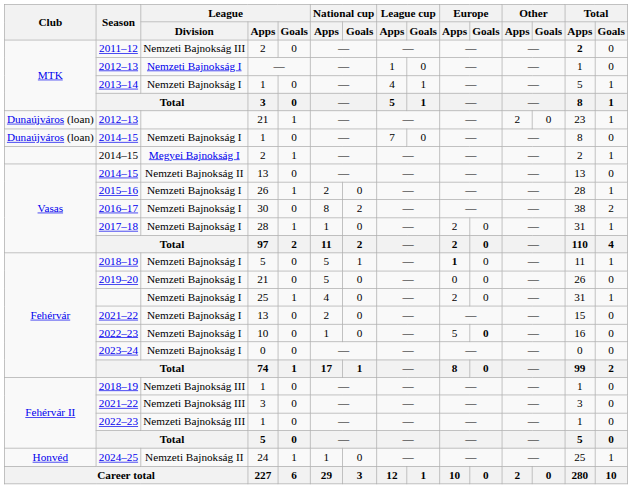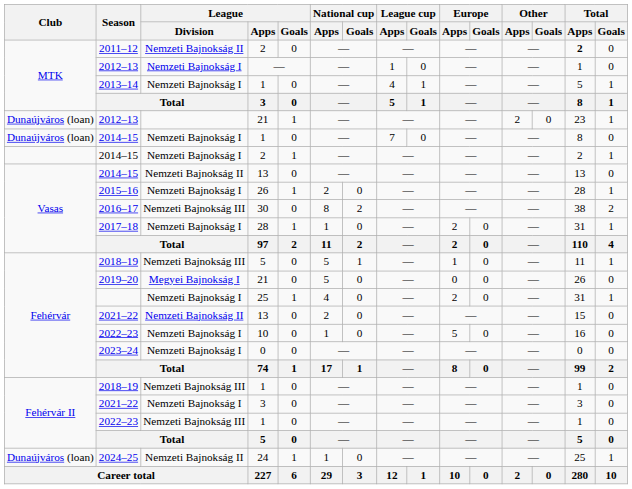 <table class="wikitable" style="text-align: center;">
 <tr>
 <th rowspan="2">Club</th>
 <th rowspan="2">Season</th>
 <th colspan="3">League</th>
 <th colspan="2">National cup</th>
 <th colspan="2">League cup</th>
 <th colspan="2">Europe</th>
 <th colspan="2">Other</th>
 <th colspan="2">Total</th>
 </tr>
 <tr>
 <th>Division</th>
 <th>Apps</th>
 <th>Goals</th>
 <th>Apps</th>
 <th>Goals</th>
 <th>Apps</th>
 <th>Goals</th>
 <th>Apps</th>
 <th>Goals</th>
 <th>Apps</th>
 <th>Goals</th>
 <th>Apps</th>
 <th>Goals</th>
 </tr>
 <tr>
 <td rowspan="4"><a href='#'>MTK</a></td>
 <td><a href='#'>2011–12</a></td>
-<td>Nemzeti Bajnokság III</td>
+<td><a href='#'>Nemzeti Bajnokság II</a></td>
 <td>2</td>
 <td>0</td>
 <td colspan="2">—</td>
 <td colspan="2">—</td>
 <td colspan="2">—</td>
 <td colspan="2">—</td>
 <td><strong>2</strong></td>
 <td>0</td>
 </tr>
 <tr>
 <td><a href='#'>2012–13</a></td>
 <td><a href='#'>Nemzeti Bajnokság I</a></td>
 <td colspan="2">—</td>
 <td colspan="2">—</td>
 <td>1</td>
 <td>0</td>
 <td colspan="2">—</td>
 <td colspan="2">—</td>
 <td>1</td>
 <td>0</td>
 </tr>
 <tr>
 <td><a href='#'>2013–14</a></td>
 <td>Nemzeti Bajnokság I</td>
 <td>1</td>
 <td>0</td>
 <td colspan="2">—</td>
 <td>4</td>
 <td>1</td>
 <td colspan="2">—</td>
 <td colspan="2">—</td>
 <td>5</td>
 <td>1</td>
 </tr>
 <tr>
 <th colspan="2">Total</th>
 <th>3</th>
 <th>0</th>
 <th colspan="2">—</th>
 <th>5</th>
 <th>1</th>
 <th colspan="2">—</th>
 <th colspan="2">—</th>
 <th>8</th>
 <th>1</th>
 </tr>
 <tr>
 <td><a href='#'>Dunaújváros</a> (loan)</td>
 <td><a href='#'>2012–13</a></td>
 <td></td>
 <td>21</td>
 <td>1</td>
 <td colspan="2">—</td>
 <td colspan="2">—</td>
 <td colspan="2">—</td>
 <td>2</td>
 <td>0</td>
 <td>23</td>
 <td>1</td>
 </tr>
 <tr>
 <td><a href='#'>Dunaújváros</a> (loan)</td>
 <td><a href='#'>2014–15</a></td>
 <td>Nemzeti Bajnokság I</td>
 <td>1</td>
 <td>0</td>
 <td colspan="2">—</td>
 <td>7</td>
 <td>0</td>
 <td colspan="2">—</td>
 <td colspan="2">—</td>
 <td>8</td>
 <td>0</td>
 </tr>
 <tr>
 <td></td>
 <td>2014–15</td>
-<td><a href='#'>Megyei Bajnokság I</a></td>
+<td>Nemzeti Bajnokság I</td>
 <td>2</td>
 <td>1</td>
 <td colspan="2">—</td>
 <td colspan="2">—</td>
 <td colspan="2">—</td>
 <td colspan="2">—</td>
 <td>2</td>
 <td>1</td>
 </tr>
 <tr>
 <td rowspan="5"><a href='#'>Vasas</a></td>
 <td><a href='#'>2014–15</a></td>
 <td>Nemzeti Bajnokság II</td>
 <td>13</td>
 <td>0</td>
 <td colspan="2">—</td>
 <td colspan="2">—</td>
 <td colspan="2">—</td>
 <td colspan="2">—</td>
 <td>13</td>
 <td>0</td>
 </tr>
 <tr>
 <td><a href='#'>2015–16</a></td>
 <td>Nemzeti Bajnokság I</td>
 <td>26</td>
 <td>1</td>
 <td>2</td>
 <td>0</td>
 <td colspan="2">—</td>
 <td colspan="2">—</td>
 <td colspan="2">—</td>
 <td>28</td>
 <td>1</td>
 </tr>
 <tr>
 <td><a href='#'>2016–17</a></td>
-<td>Nemzeti Bajnokság I</td>
+<td>Nemzeti Bajnokság III</td>
 <td>30</td>
 <td>0</td>
 <td>8</td>
 <td>2</td>
 <td colspan="2">—</td>
 <td colspan="2">—</td>
 <td colspan="2">—</td>
 <td>38</td>
 <td>2</td>
 </tr>
 <tr>
 <td><a href='#'>2017–18</a></td>
 <td>Nemzeti Bajnokság I</td>
 <td>28</td>
 <td>1</td>
 <td>1</td>
 <td>0</td>
 <td colspan="2">—</td>
 <td>2</td>
 <td>0</td>
 <td colspan="2">—</td>
 <td>31</td>
 <td>1</td>
 </tr>
 <tr>
 <th colspan="2">Total</th>
 <th>97</th>
 <th>2</th>
 <th>11</th>
 <th>2</th>
 <th colspan="2">—</th>
 <th>2</th>
 <th>0</th>
 <th colspan="2">—</th>
 <th>110</th>
 <th>4</th>
 </tr>
 <tr>
 <td rowspan="7"><a href='#'>Fehérvár</a></td>
 <td><a href='#'>2018–19</a></td>
-<td>Nemzeti Bajnokság I</td>
+<td>Nemzeti Bajnokság III</td>
 <td>5</td>
 <td>0</td>
 <td>5</td>
 <td>1</td>
 <td colspan="2">—</td>
-<td><strong>1</strong></td>
+<td>1</td>
 <td>0</td>
 <td colspan="2">—</td>
 <td>11</td>
 <td>1</td>
 </tr>
 <tr>
 <td><a href='#'>2019–20</a></td>
-<td>Nemzeti Bajnokság I</td>
+<td><a href='#'>Megyei Bajnokság I</a></td>
 <td>21</td>
 <td>0</td>
 <td>5</td>
 <td>0</td>
 <td colspan="2">—</td>
 <td>0</td>
 <td>0</td>
 <td colspan="2">—</td>
 <td>26</td>
 <td>0</td>
 </tr>
 <tr>
 <td></td>
 <td>Nemzeti Bajnokság I</td>
 <td>25</td>
 <td>1</td>
 <td>4</td>
 <td>0</td>
 <td colspan="2">—</td>
 <td>2</td>
 <td>0</td>
 <td colspan="2">—</td>
 <td>31</td>
 <td>1</td>
 </tr>
 <tr>
 <td><a href='#'>2021–22</a></td>
-<td>Nemzeti Bajnokság I</td>
+<td><a href='#'>Nemzeti Bajnokság II</a></td>
 <td>13</td>
 <td>0</td>
 <td>2</td>
 <td>0</td>
 <td colspan="2">—</td>
 <td colspan="2">—</td>
 <td colspan="2">—</td>
 <td>15</td>
 <td>0</td>
 </tr>
 <tr>
 <td><a href='#'>2022–23</a></td>
 <td>Nemzeti Bajnokság I</td>
 <td>10</td>
 <td>0</td>
 <td>1</td>
 <td>0</td>
 <td colspan="2">—</td>
 <td>5</td>
-<td><strong>0</strong></td>
+<td>0</td>
 <td colspan="2">—</td>
 <td>16</td>
 <td>0</td>
 </tr>
 <tr>
 <td><a href='#'>2023–24</a></td>
 <td>Nemzeti Bajnokság I</td>
 <td>0</td>
 <td>0</td>
 <td colspan="2">—</td>
 <td colspan="2">—</td>
 <td colspan="2">—</td>
 <td colspan="2">—</td>
 <td>0</td>
 <td>0</td>
 </tr>
 <tr>
 <th colspan="2">Total</th>
 <th>74</th>
 <th>1</th>
 <th>17</th>
 <th>1</th>
 <th colspan="2">—</th>
 <th>8</th>
 <th>0</th>
 <th colspan="2">—</th>
 <th>99</th>
 <th>2</th>
 </tr>
 <tr>
 <td rowspan="4"><a href='#'>Fehérvár II</a></td>
 <td><a href='#'>2018–19</a></td>
 <td>Nemzeti Bajnokság III</td>
 <td>1</td>
 <td>0</td>
 <td colspan="2">—</td>
 <td colspan="2">—</td>
 <td colspan="2">—</td>
 <td colspan="2">—</td>
 <td>1</td>
 <td>0</td>
 </tr>
 <tr>
 <td><a href='#'>2021–22</a></td>
-<td>Nemzeti Bajnokság III</td>
+<td>Nemzeti Bajnokság I</td>
 <td>3</td>
 <td>0</td>
 <td colspan="2">—</td>
 <td colspan="2">—</td>
 <td colspan="2">—</td>
 <td colspan="2">—</td>
 <td>3</td>
 <td>0</td>
 </tr>
 <tr>
 <td><a href='#'>2022–23</a></td>
 <td>Nemzeti Bajnokság III</td>
 <td>1</td>
 <td>0</td>
 <td colspan="2">—</td>
 <td colspan="2">—</td>
 <td colspan="2">—</td>
 <td colspan="2">—</td>
 <td>1</td>
 <td>0</td>
 </tr>
 <tr>
 <th colspan="2">Total</th>
 <th>5</th>
 <th>0</th>
 <th colspan="2">—</th>
 <th colspan="2">—</th>
 <th colspan="2">—</th>
 <th colspan="2">—</th>
 <th>5</th>
 <th>0</th>
 </tr>
 <tr>
-<td><a href='#'>Honvéd</a></td>
+<td><a href='#'>Dunaújváros</a> (loan)</td>
 <td><a href='#'>2024–25</a></td>
 <td>Nemzeti Bajnokság II</td>
 <td>24</td>
 <td>1</td>
 <td>1</td>
 <td>0</td>
 <td colspan="2">—</td>
 <td colspan="2">—</td>
 <td colspan="2">—</td>
 <td>25</td>
 <td>1</td>
 </tr>
 <tr>
 <th colspan="3">Career total</th>
 <th>227</th>
 <th>6</th>
 <th>29</th>
 <th>3</th>
 <th>12</th>
 <th>1</th>
 <th>10</th>
 <th>0</th>
 <th>2</th>
 <th>0</th>
 <th>280</th>
 <th>10</th>
 </tr>
 </table>
